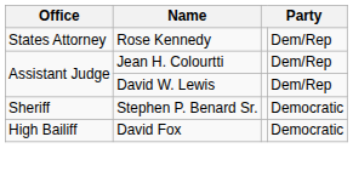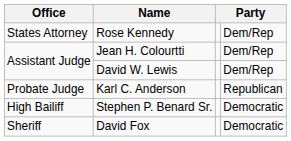 <table class="wikitable sortable">
 <tr>
 <th>Office</th>
 <th>Name</th>
 <th colspan="2">Party</th>
 </tr>
 <tr>
 <td>States Attorney</td>
 <td>Rose Kennedy</td>
 <td></td>
 <td>Dem/Rep</td>
 </tr>
 <tr>
 <td rowspan=2>Assistant Judge</td>
 <td>Jean H. Colourtti</td>
 <td></td>
 <td>Dem/Rep</td>
 </tr>
 <tr>
 <td>David W. Lewis</td>
 <td></td>
 <td>Dem/Rep</td>
 </tr>
 <tr>
-<td>Sheriff</td>
+<td>Probate Judge</td>
+<td>Karl C. Anderson</td>
+<td></td>
+<td>Republican</td>
+</tr>
+<tr>
+<td>High Bailiff</td>
 <td>Stephen P. Benard Sr.</td>
 <td></td>
 <td>Democratic</td>
 </tr>
 <tr>
-<td>High Bailiff</td>
+<td>Sheriff</td>
 <td>David Fox</td>
 <td></td>
 <td>Democratic</td>
 </tr>
 </table>
